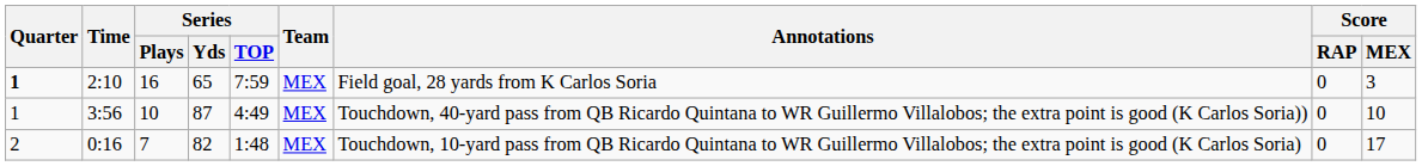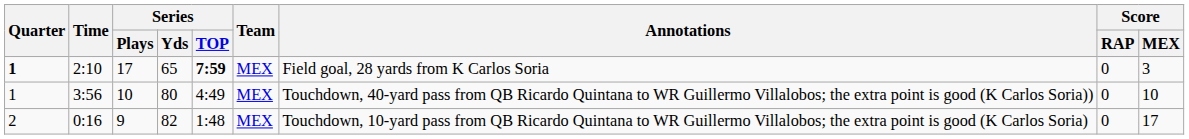 <table class="wikitable">
 <tr>
 <th rowspan=2>Quarter</th>
 <th rowspan=2>Time</th>
 <th colspan=3>Series</th>
 <th rowspan=2><strong>Team</strong></th>
 <th rowspan=2>Annotations</th>
 <th colspan=2>Score</th>
 </tr>
 <tr>
 <th>Plays</th>
 <th>Yds</th>
 <th><a href='#'>TOP</a></th>
 <th>RAP</th>
 <th>MEX</th>
 </tr>
 <tr>
 <td><strong>1</strong></td>
 <td>2:10</td>
-<td>16</td>
+<td>17</td>
 <td>65</td>
-<td>7:59</td>
+<td><strong>7:59</strong></td>
 <td><a href='#'>MEX</a></td>
 <td>Field goal, 28 yards from K Carlos Soria</td>
 <td>0</td>
 <td>3</td>
 </tr>
 <tr>
 <td>1</td>
 <td>3:56</td>
 <td>10</td>
-<td>87</td>
+<td>80</td>
 <td>4:49</td>
 <td><a href='#'>MEX</a></td>
 <td>Touchdown, 40-yard pass from QB Ricardo Quintana to WR Guillermo Villalobos; the extra point is good (K Carlos Soria))</td>
 <td>0</td>
 <td>10</td>
 </tr>
 <tr>
 <td>2</td>
 <td>0:16</td>
-<td>7</td>
+<td>9</td>
 <td>82</td>
 <td>1:48</td>
 <td><a href='#'>MEX</a></td>
 <td>Touchdown, 10-yard pass from QB Ricardo Quintana to WR Guillermo Villalobos; the extra point is good (K Carlos Soria)</td>
 <td>0</td>
 <td>17</td>
 </tr>
 </table>
